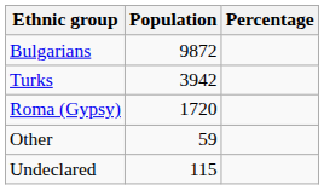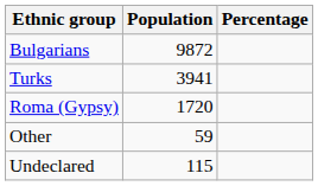 <table class="wikitable sortable">
 <tr>
 <th>Ethnic group</th>
 <th>Population</th>
 <th>Percentage</th>
 </tr>
 <tr>
 <td><a href='#'>Bulgarians</a></td>
 <td align="right">9872</td>
 <td align="right"></td>
 </tr>
 <tr>
 <td><a href='#'>Turks</a></td>
-<td align="right">3942</td>
+<td align="right">3941</td>
 <td align="right"></td>
 </tr>
 <tr>
 <td><a href='#'>Roma (Gypsy)</a></td>
 <td align="right">1720</td>
 <td align="right"></td>
 </tr>
 <tr>
 <td>Other</td>
 <td align="right">59</td>
 <td align="right"></td>
 </tr>
 <tr>
 <td>Undeclared</td>
 <td align="right">115</td>
 <td align="right"></td>
 </tr>
 </table>
